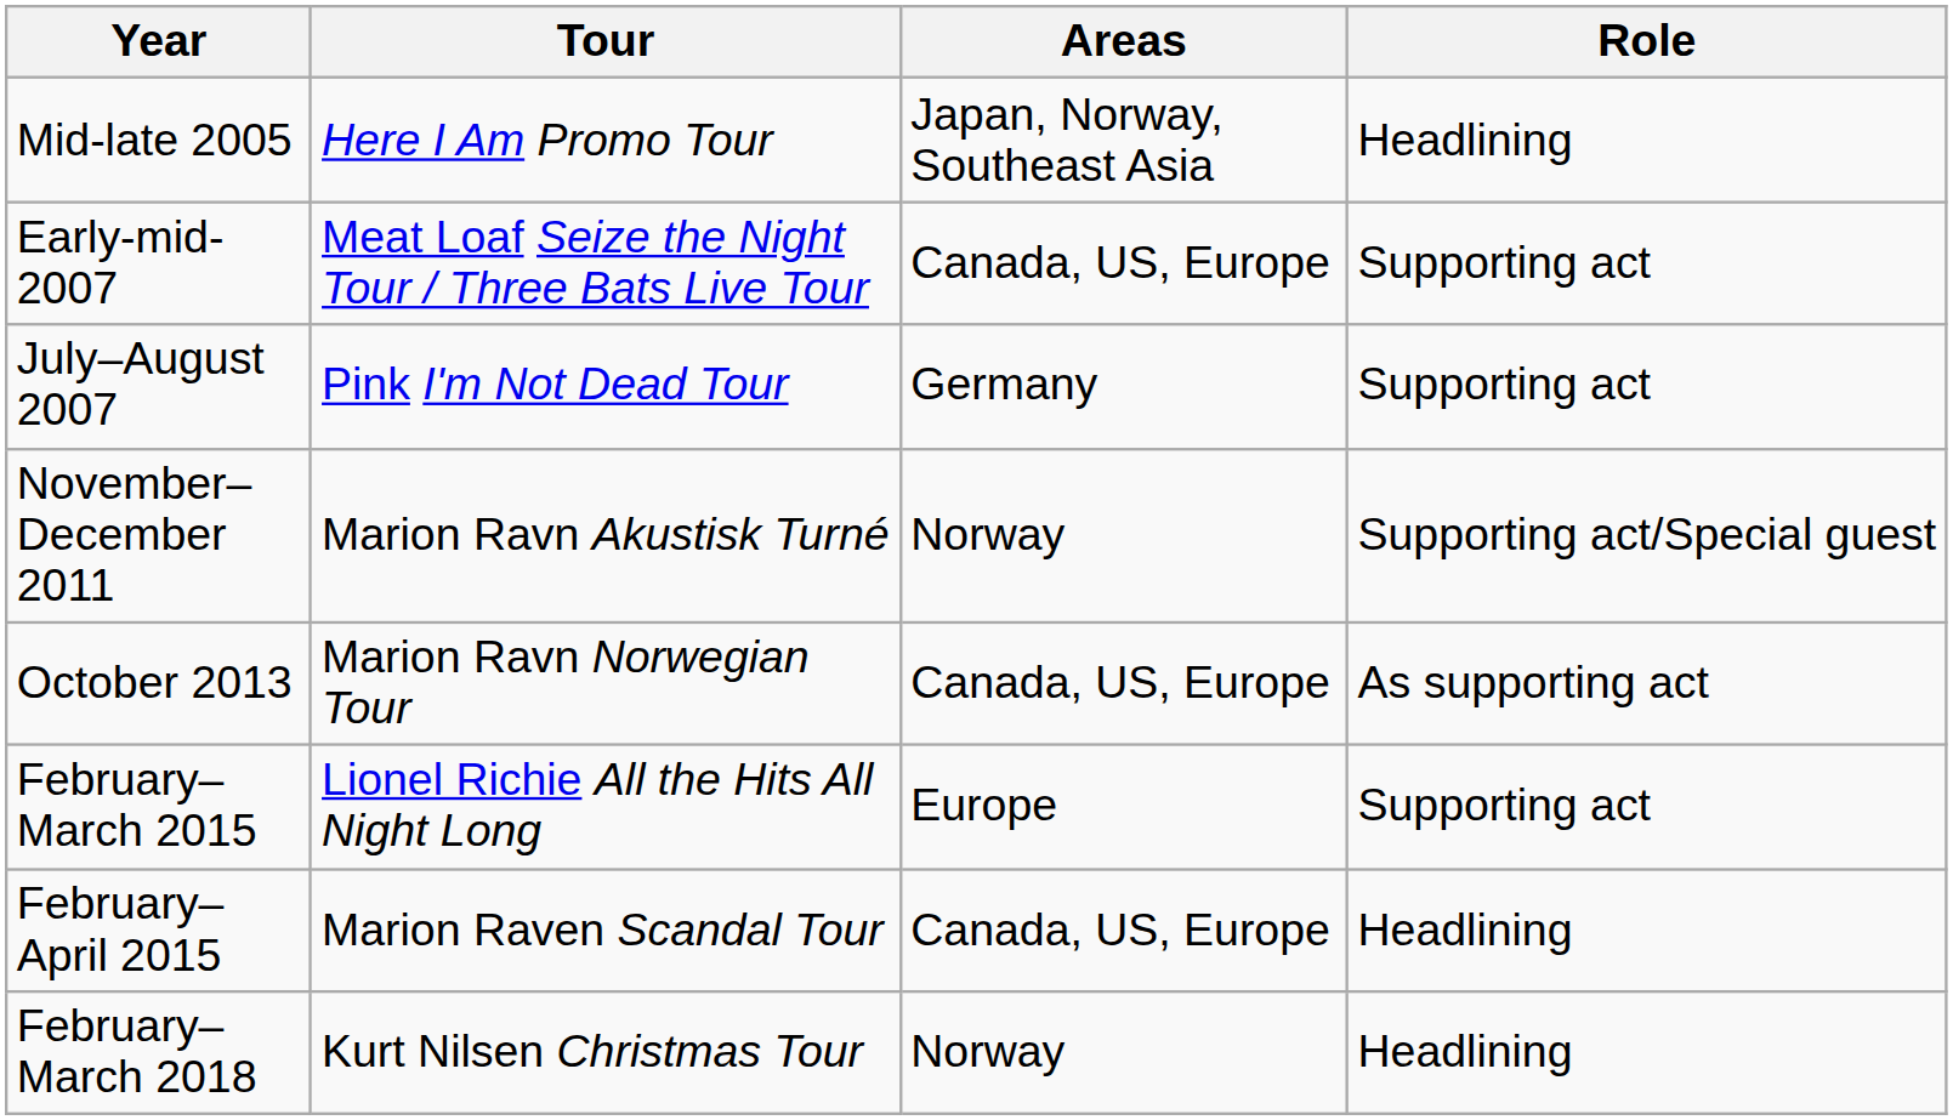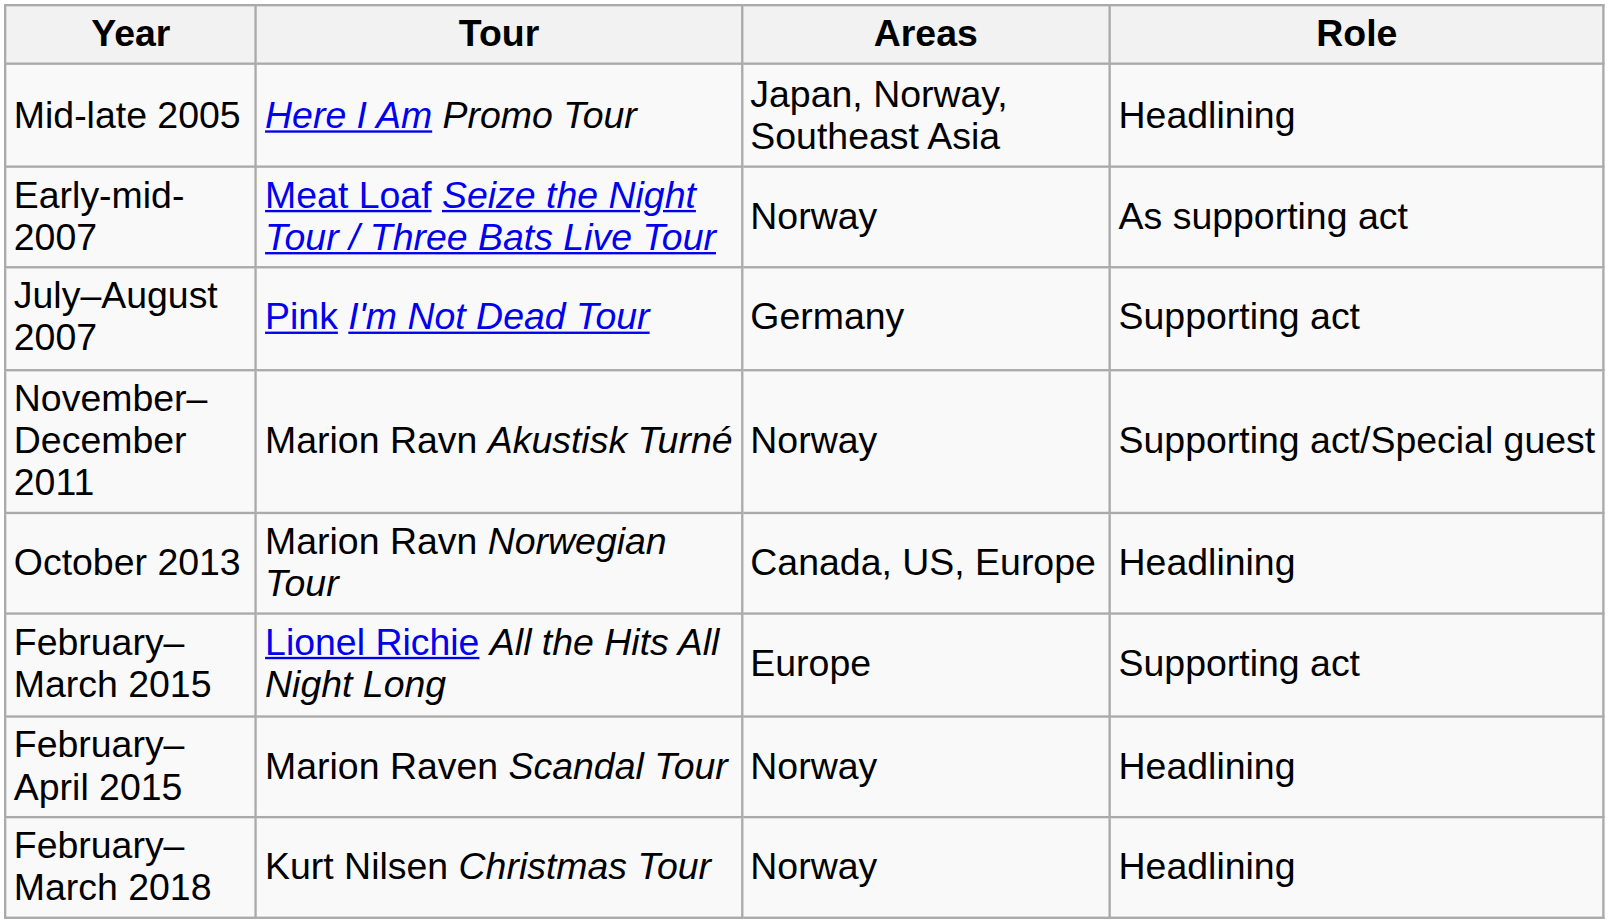 <table class="wikitable">
 <tr>
 <th style="width:100px;">Year</th>
 <th style="width:200px;">Tour</th>
 <th style="width:150px;">Areas</th>
 <th>Role</th>
 </tr>
 <tr>
 <td>Mid-late 2005</td>
 <td><em><a href='#'>Here I Am</a></em> <em>Promo Tour</em></td>
 <td>Japan, Norway, Southeast Asia</td>
 <td>Headlining</td>
 </tr>
 <tr>
 <td>Early-mid-2007</td>
 <td><a href='#'>Meat Loaf</a> <em><a href='#'>Seize the Night Tour / Three Bats Live Tour</a></em></td>
-<td>Canada, US, Europe</td>
-<td>Supporting act</td>
+<td>Norway</td>
+<td>As supporting act</td>
 </tr>
 <tr>
 <td>July–August 2007</td>
 <td><a href='#'>Pink</a> <em><a href='#'>I'm Not Dead Tour</a></em></td>
 <td>Germany</td>
 <td>Supporting act</td>
 </tr>
 <tr>
 <td>November–December 2011</td>
 <td>Marion Ravn <em>Akustisk Turné</em></td>
 <td>Norway</td>
 <td>Supporting act/Special guest</td>
 </tr>
 <tr>
 <td>October 2013</td>
 <td>Marion Ravn <em>Norwegian Tour</em></td>
 <td>Canada, US, Europe</td>
-<td>As supporting act</td>
+<td>Headlining</td>
 </tr>
 <tr>
 <td>February–March 2015</td>
 <td><a href='#'>Lionel Richie</a> <em>All the Hits All Night Long</em></td>
 <td>Europe</td>
 <td>Supporting act</td>
 </tr>
 <tr>
 <td>February–April 2015</td>
 <td>Marion Raven <em>Scandal Tour</em></td>
-<td>Canada, US, Europe</td>
+<td>Norway</td>
 <td>Headlining</td>
 </tr>
 <tr>
 <td>February–March 2018</td>
 <td>Kurt Nilsen <em>Christmas Tour</em></td>
 <td>Norway</td>
 <td>Headlining</td>
 </tr>
 </table>
